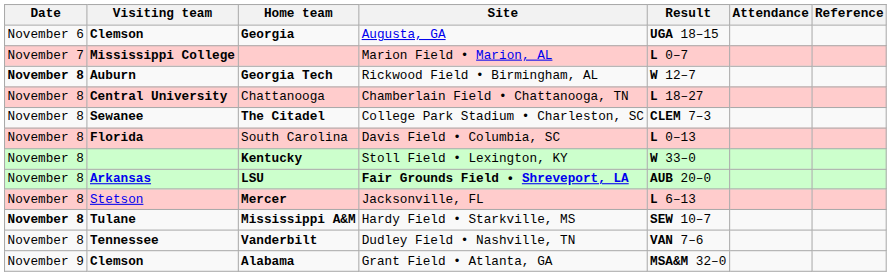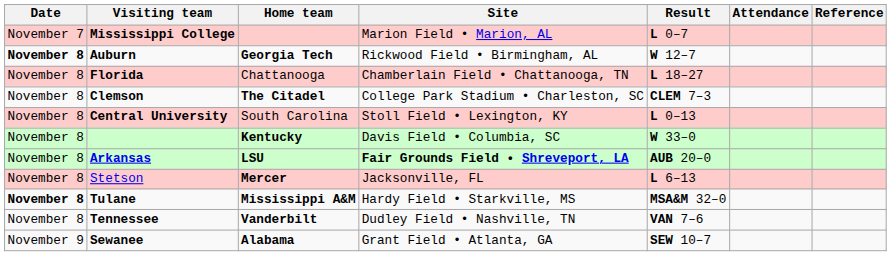 <table class="wikitable" style="font-size:95%;">
 <tr>
 <th>Date</th>
 <th>Visiting team</th>
 <th>Home team</th>
 <th>Site</th>
 <th>Result</th>
 <th>Attendance</th>
 <th class="unsortable">Reference</th>
-</tr>
-<tr bgcolor=>
-<td>November 6</td>
-<td><strong>Clemson</strong></td>
-<td><strong>Georgia</strong></td>
-<td><a href='#'>Augusta, GA</a></td>
-<td><strong>UGA</strong> 18–15</td>
-<td></td>
-<td></td>
 </tr>
 <tr bgcolor=ffcccc>
 <td>November 7</td>
 <td><strong>Mississippi College</strong></td>
 <td></td>
 <td>Marion Field • <a href='#'>Marion, AL</a></td>
 <td><strong>L</strong> 0–7</td>
 <td></td>
 <td></td>
 </tr>
 <tr bgcolor=>
 <td><strong>November 8</strong></td>
 <td><strong>Auburn</strong></td>
 <td><strong>Georgia Tech</strong></td>
 <td>Rickwood Field • Birmingham, AL</td>
 <td><strong>W</strong> 12–7</td>
 <td></td>
 <td></td>
 </tr>
 <tr bgcolor=ffcccc>
 <td>November 8</td>
-<td><strong>Central University</strong></td>
+<td><strong>Florida</strong></td>
 <td>Chattanooga</td>
 <td>Chamberlain Field • Chattanooga, TN</td>
 <td><strong>L</strong> 18–27</td>
 <td></td>
 <td></td>
 </tr>
 <tr bgcolor=>
 <td>November 8</td>
-<td><strong>Sewanee</strong></td>
+<td><strong>Clemson</strong></td>
 <td><strong>The Citadel</strong></td>
 <td>College Park Stadium • Charleston, SC</td>
 <td><strong>CLEM</strong> 7–3</td>
 <td></td>
 <td></td>
 </tr>
 <tr bgcolor=ffcccc>
 <td>November 8</td>
-<td><strong>Florida</strong></td>
+<td><strong>Central University</strong></td>
 <td>South Carolina</td>
-<td>Davis Field • Columbia, SC</td>
+<td>Stoll Field • Lexington, KY</td>
 <td><strong>L</strong> 0–13</td>
 <td></td>
 <td></td>
 </tr>
 <tr bgcolor=ccffcc>
 <td>November 8</td>
 <td></td>
 <td><strong>Kentucky</strong></td>
-<td>Stoll Field • Lexington, KY</td>
+<td>Davis Field • Columbia, SC</td>
 <td><strong>W</strong> 33–0</td>
 <td></td>
 <td></td>
 </tr>
 <tr bgcolor=ccffcc>
 <td>November 8</td>
 <td><strong><a href='#'>Arkansas</a></strong></td>
 <td><strong>LSU</strong></td>
 <td><strong>Fair Grounds Field • <a href='#'>Shreveport, LA</a></strong></td>
 <td><strong>AUB</strong> 20–0</td>
 <td></td>
 <td></td>
 </tr>
 <tr bgcolor=ffcccc>
 <td>November 8</td>
 <td><a href='#'>Stetson</a></td>
 <td><strong>Mercer</strong></td>
 <td>Jacksonville, FL</td>
 <td><strong>L</strong> 6–13</td>
 <td></td>
 <td></td>
 </tr>
 <tr bgcolor=>
 <td><strong>November 8</strong></td>
 <td><strong>Tulane</strong></td>
 <td><strong>Mississippi A&M</strong></td>
 <td>Hardy Field • Starkville, MS</td>
-<td><strong>SEW</strong> 10–7</td>
+<td><strong>MSA&M</strong> 32–0</td>
 <td></td>
 <td></td>
 </tr>
 <tr bgcolor=>
 <td>November 8</td>
 <td><strong>Tennessee</strong></td>
 <td><strong>Vanderbilt</strong></td>
 <td>Dudley Field • Nashville, TN</td>
 <td><strong>VAN</strong> 7–6</td>
 <td></td>
 <td></td>
 </tr>
 <tr bgcolor=>
 <td>November 9</td>
-<td><strong>Clemson</strong></td>
+<td><strong>Sewanee</strong></td>
 <td><strong>Alabama</strong></td>
 <td>Grant Field • Atlanta, GA</td>
-<td><strong>MSA&M</strong> 32–0</td>
+<td><strong>SEW</strong> 10–7</td>
 <td></td>
 <td></td>
 </tr>
 </table>
